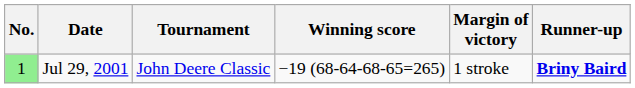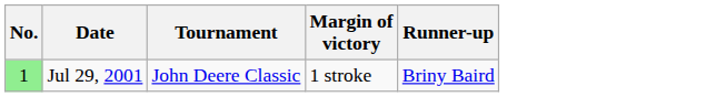 <table class="wikitable" style="font-size:95%;">
 <tr>
 <th>No.</th>
 <th>Date</th>
 <th>Tournament</th>
-<th>Winning score</th>
 <th>Margin of<br>victory</th>
 <th>Runner-up</th>
 </tr>
 <tr>
 <td align=center style="background: lightgreen;">1</td>
 <td>Jul 29, <a href='#'>2001</a></td>
 <td><a href='#'>John Deere Classic</a></td>
-<td>−19 (68-64-68-65=265)</td>
 <td>1 stroke</td>
-<td><strong> <a href='#'>Briny Baird</a></strong></td>
+<td> <a href='#'>Briny Baird</a></td>
 </tr>
 </table>
